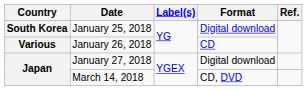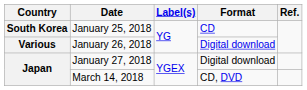 <table class="wikitable plainrowheaders">
 <tr>
 <th>Country</th>
 <th>Date</th>
 <th><a href='#'>Label(s)</a></th>
 <th>Format</th>
 <th>Ref.</th>
 </tr>
 <tr>
 <th scope="row">South Korea</th>
 <td>January 25, 2018</td>
 <td rowspan="2"><a href='#'>YG</a></td>
-<td><a href='#'>Digital download</a></td>
+<td><a href='#'>CD</a></td>
 <td rowspan="2"></td>
 </tr>
 <tr>
 <th scope="row">Various</th>
 <td>January 26, 2018</td>
-<td><a href='#'>CD</a></td>
+<td><a href='#'>Digital download</a></td>
 </tr>
 <tr>
 <th scope="row" rowspan="2">Japan</th>
 <td>January 27, 2018</td>
 <td rowspan="2"><a href='#'>YGEX</a></td>
 <td>Digital download</td>
 <td></td>
 </tr>
 <tr>
 <td>March 14, 2018</td>
 <td>CD, <a href='#'>DVD</a></td>
 <td></td>
 </tr>
 </table>
